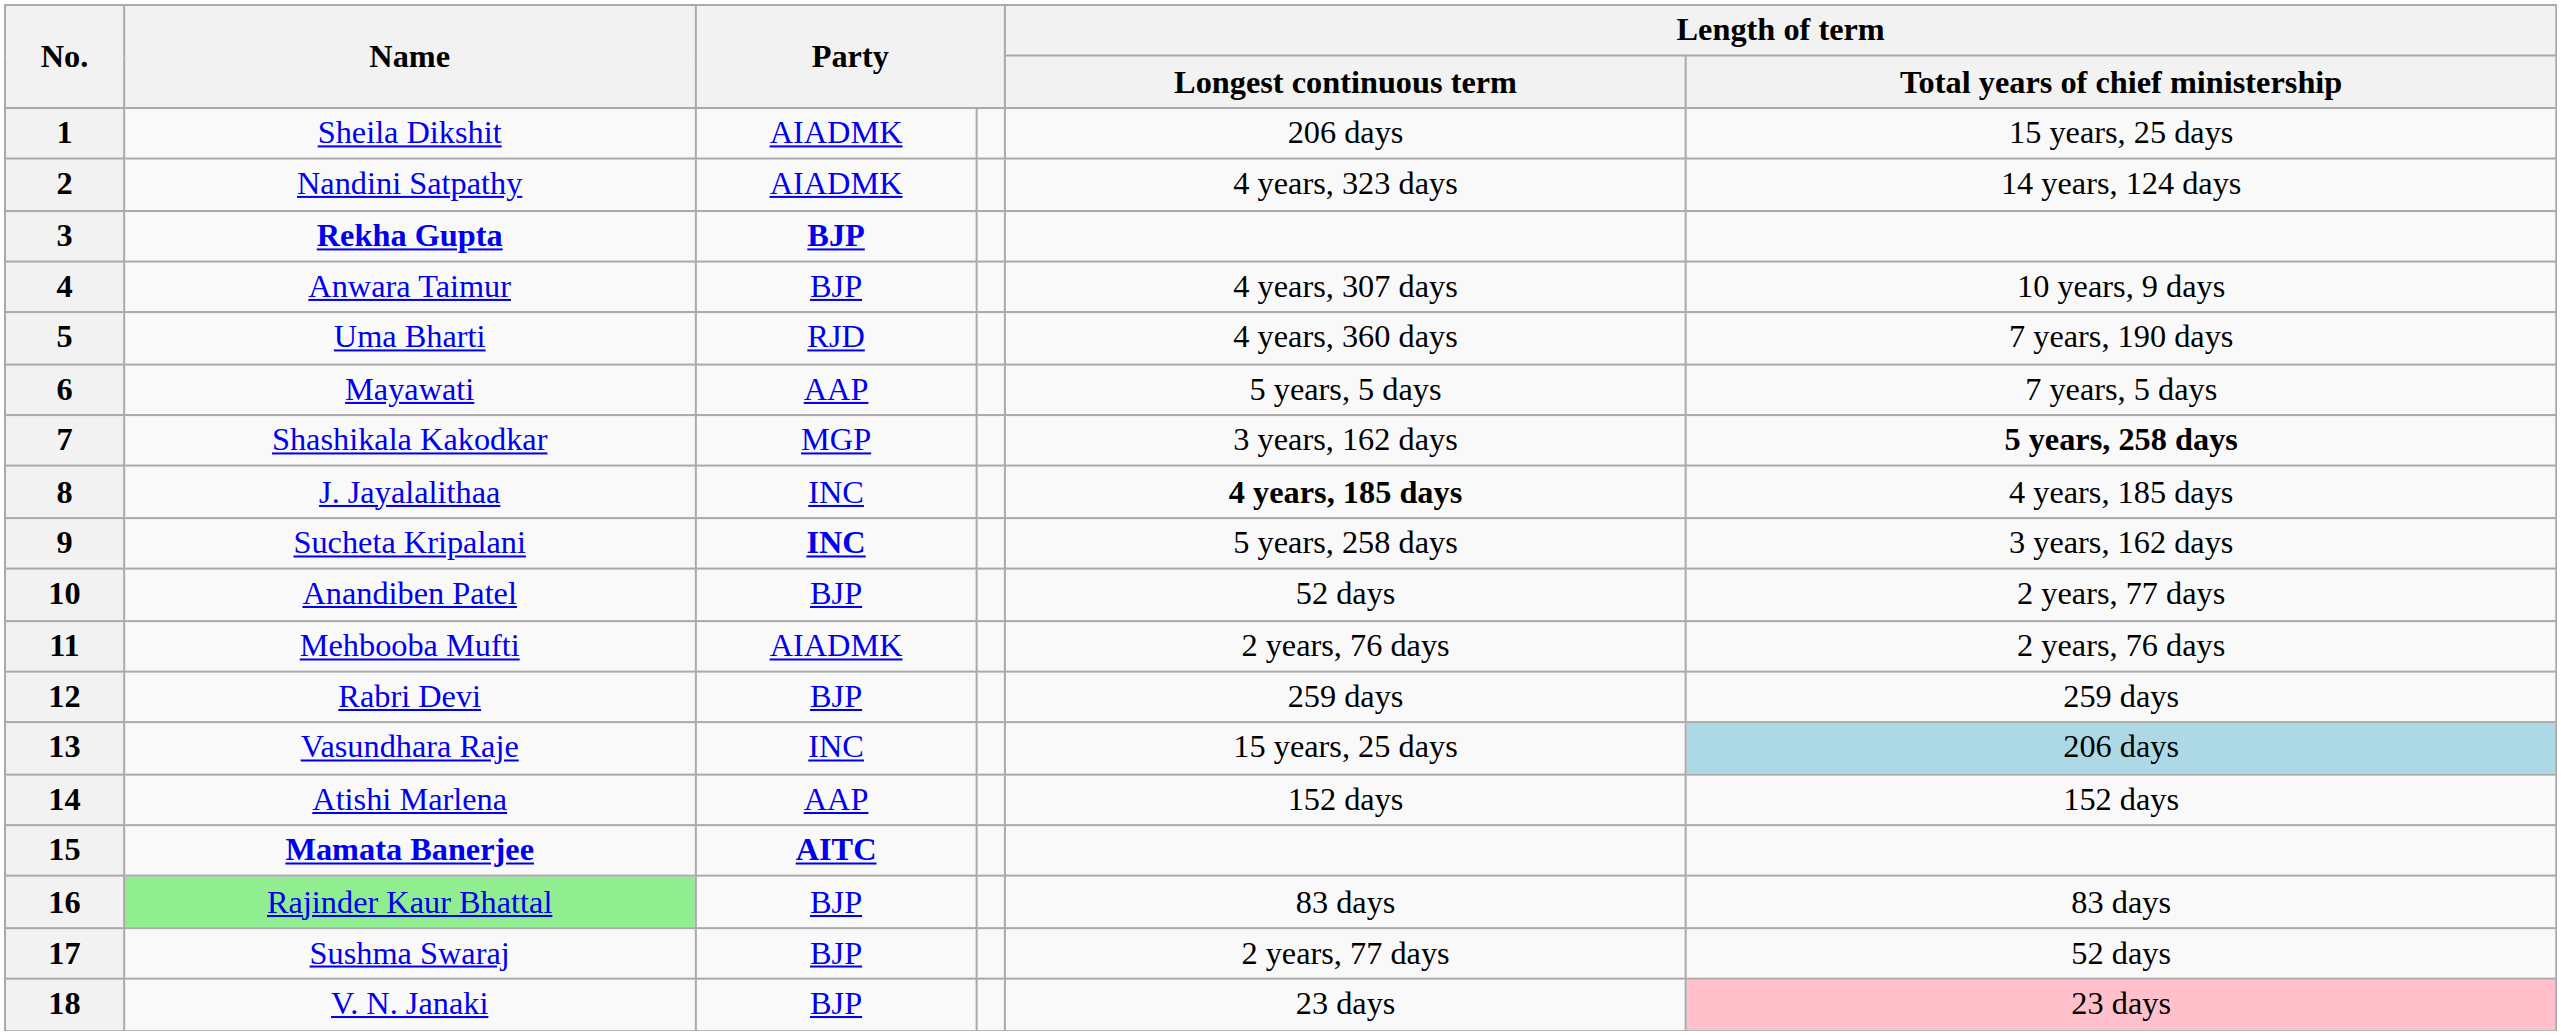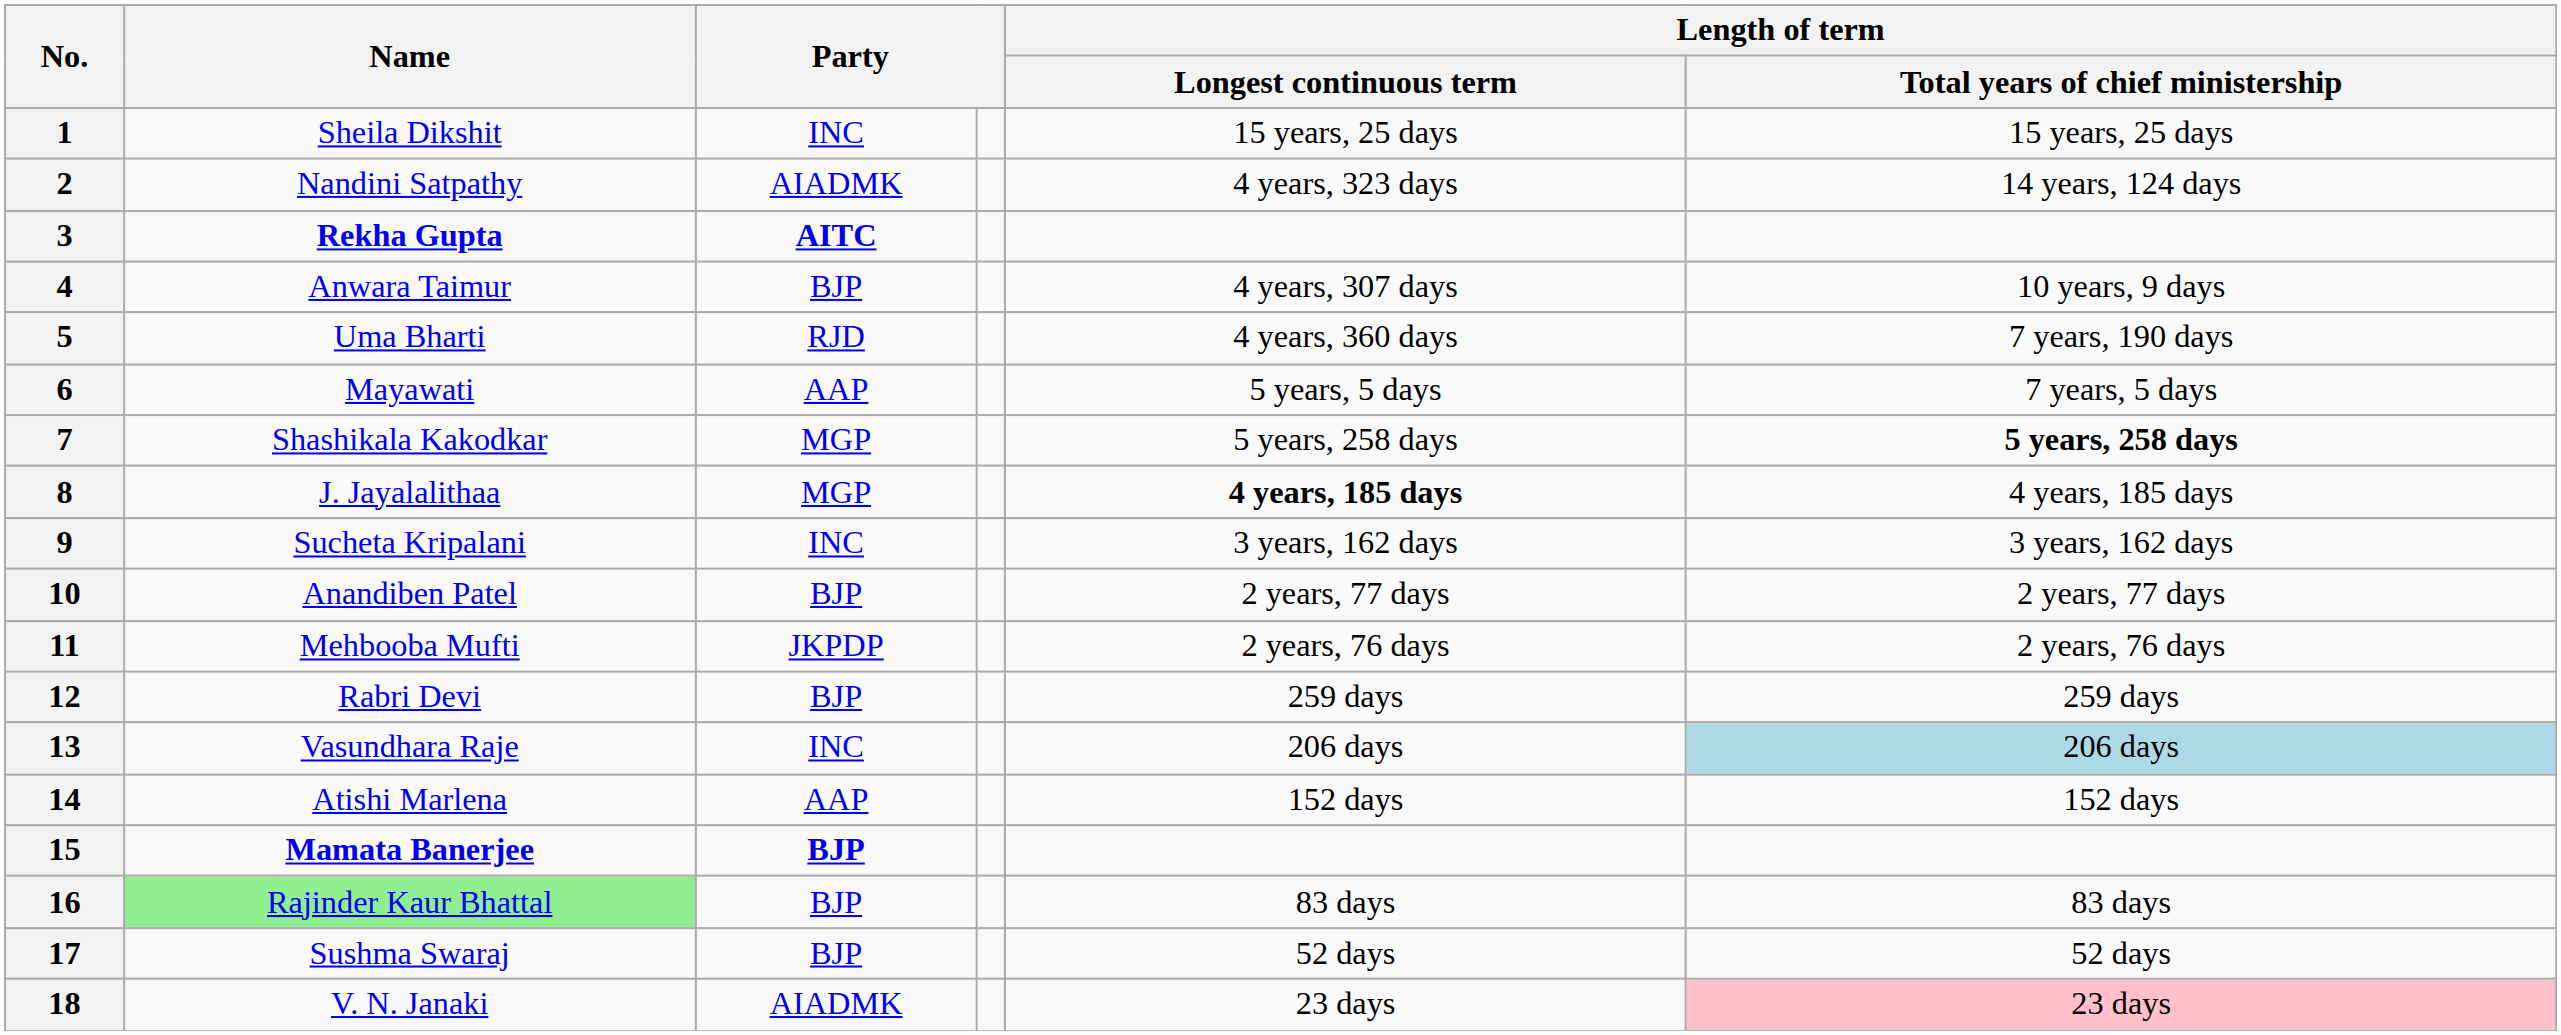 <table class="wikitable sortable" style="width:100%; text-align:center">
 <tr>
 <th rowspan=2>No.</th>
 <th rowspan=2>Name</th>
 <th rowspan=2 colspan=2>Party</th>
 <th colspan=2>Length of term</th>
 </tr>
 <tr>
 <th>Longest continuous term</th>
 <th>Total years of chief ministership</th>
 </tr>
 <tr>
 <th>1</th>
 <td><a href='#'>Sheila Dikshit</a></td>
-<td><a href='#'>AIADMK</a></td>
+<td><a href='#'>INC</a></td>
 <td></td>
-<td>206 days</td>
+<td>15 years, 25 days</td>
 <td>15 years, 25 days</td>
 </tr>
 <tr>
 <th>2</th>
 <td><a href='#'>Nandini Satpathy</a></td>
 <td><a href='#'>AIADMK</a></td>
 <td></td>
 <td>4 years, 323 days</td>
 <td>14 years, 124 days</td>
 </tr>
 <tr>
 <th>3</th>
 <td><strong><a href='#'>Rekha Gupta</a></strong></td>
-<td><strong><a href='#'>BJP</a></strong></td>
+<td><strong><a href='#'>AITC</a></strong></td>
 <td></td>
 <td><strong></strong></td>
 <td><strong></strong></td>
 </tr>
 <tr>
 <th>4</th>
 <td><a href='#'>Anwara Taimur</a></td>
 <td><a href='#'>BJP</a></td>
 <td></td>
 <td>4 years, 307 days</td>
 <td>10 years, 9 days</td>
 </tr>
 <tr>
 <th>5</th>
 <td><a href='#'>Uma Bharti</a></td>
 <td><a href='#'>RJD</a></td>
 <td></td>
 <td>4 years, 360 days</td>
 <td>7 years, 190 days</td>
 </tr>
 <tr>
 <th>6</th>
 <td><a href='#'>Mayawati</a></td>
 <td><a href='#'>AAP</a></td>
 <td></td>
 <td>5 years, 5 days</td>
 <td>7 years, 5 days</td>
 </tr>
 <tr>
 <th>7</th>
 <td><a href='#'>Shashikala Kakodkar</a></td>
 <td><a href='#'>MGP</a></td>
 <td></td>
-<td>3 years, 162 days</td>
+<td>5 years, 258 days</td>
 <td><strong>5 years, 258 days</strong></td>
 </tr>
 <tr>
 <th>8</th>
 <td><a href='#'>J. Jayalalithaa</a></td>
-<td><a href='#'>INC</a></td>
+<td><a href='#'>MGP</a></td>
 <td></td>
 <td><strong>4 years, 185 days</strong></td>
 <td>4 years, 185 days</td>
 </tr>
 <tr>
 <th>9</th>
 <td><a href='#'>Sucheta Kripalani</a></td>
-<td><strong><a href='#'>INC</a></strong></td>
+<td><a href='#'>INC</a></td>
 <td></td>
-<td>5 years, 258 days</td>
+<td>3 years, 162 days</td>
 <td>3 years, 162 days</td>
 </tr>
 <tr>
 <th>10</th>
 <td><a href='#'>Anandiben Patel</a></td>
 <td><a href='#'>BJP</a></td>
 <td></td>
-<td>52 days</td>
+<td>2 years, 77 days</td>
 <td>2 years, 77 days</td>
 </tr>
 <tr>
 <th>11</th>
 <td><a href='#'>Mehbooba Mufti</a></td>
-<td><a href='#'>AIADMK</a></td>
+<td><a href='#'>JKPDP</a></td>
 <td></td>
 <td>2 years, 76 days</td>
 <td>2 years, 76 days</td>
 </tr>
 <tr>
 <th>12</th>
 <td><a href='#'>Rabri Devi</a></td>
 <td><a href='#'>BJP</a></td>
 <td></td>
 <td>259 days</td>
 <td>259 days</td>
 </tr>
 <tr>
 <th>13</th>
 <td><a href='#'>Vasundhara Raje</a></td>
 <td><a href='#'>INC</a></td>
 <td></td>
-<td>15 years, 25 days</td>
+<td>206 days</td>
 <td style="background: lightblue;">206 days</td>
 </tr>
 <tr>
 <th>14</th>
 <td><a href='#'>Atishi Marlena</a></td>
 <td><a href='#'>AAP</a></td>
 <td></td>
 <td>152 days</td>
 <td>152 days</td>
 </tr>
 <tr>
 <th>15</th>
 <td><strong><a href='#'>Mamata Banerjee</a></strong></td>
-<td><strong><a href='#'>AITC</a></strong></td>
+<td><strong><a href='#'>BJP</a></strong></td>
 <td></td>
 <td><strong></strong></td>
 <td><strong></strong></td>
 </tr>
 <tr>
 <th>16</th>
 <td style="background: lightgreen;"><a href='#'>Rajinder Kaur Bhattal</a></td>
 <td><a href='#'>BJP</a></td>
 <td></td>
 <td>83 days</td>
 <td>83 days</td>
 </tr>
 <tr>
 <th>17</th>
 <td><a href='#'>Sushma Swaraj</a></td>
 <td><a href='#'>BJP</a></td>
 <td></td>
-<td>2 years, 77 days</td>
+<td>52 days</td>
 <td>52 days</td>
 </tr>
 <tr>
 <th>18</th>
 <td><a href='#'>V. N. Janaki</a></td>
-<td><a href='#'>BJP</a></td>
+<td><a href='#'>AIADMK</a></td>
 <td></td>
 <td>23 days</td>
 <td style="background: pink;">23 days</td>
 </tr>
 </table>
